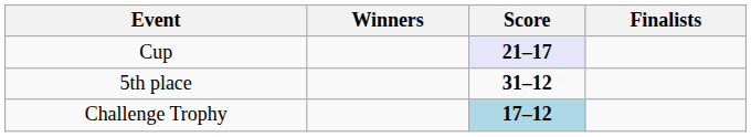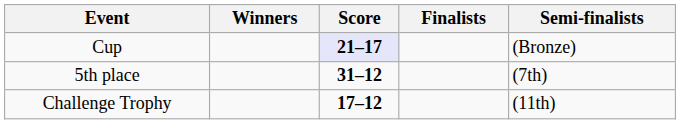 <table class="wikitable" width=600 style="text-align: center">
 <tr>
 <th>Event</th>
 <th>Winners</th>
 <th>Score</th>
 <th>Finalists</th>
+<th>Semi-finalists</th>
 </tr>
 <tr>
 <td>Cup</td>
 <td align=left><strong></strong></td>
 <td style="background: lavender;"><strong>21–17</strong></td>
 <td align=left></td>
+<td align=left> (Bronze)<br></td>
 </tr>
 <tr>
 <td>5th place</td>
 <td align=left><strong></strong></td>
 <td><strong>31–12</strong></td>
 <td align=left></td>
+<td align=left> (7th)<br></td>
 </tr>
 <tr>
 <td>Challenge Trophy</td>
 <td align=left><strong></strong></td>
-<td style="background: lightblue;"><strong>17–12</strong></td>
+<td><strong>17–12</strong></td>
 <td align=left></td>
+<td align=left> (11th)<br></td>
 </tr>
 </table>
